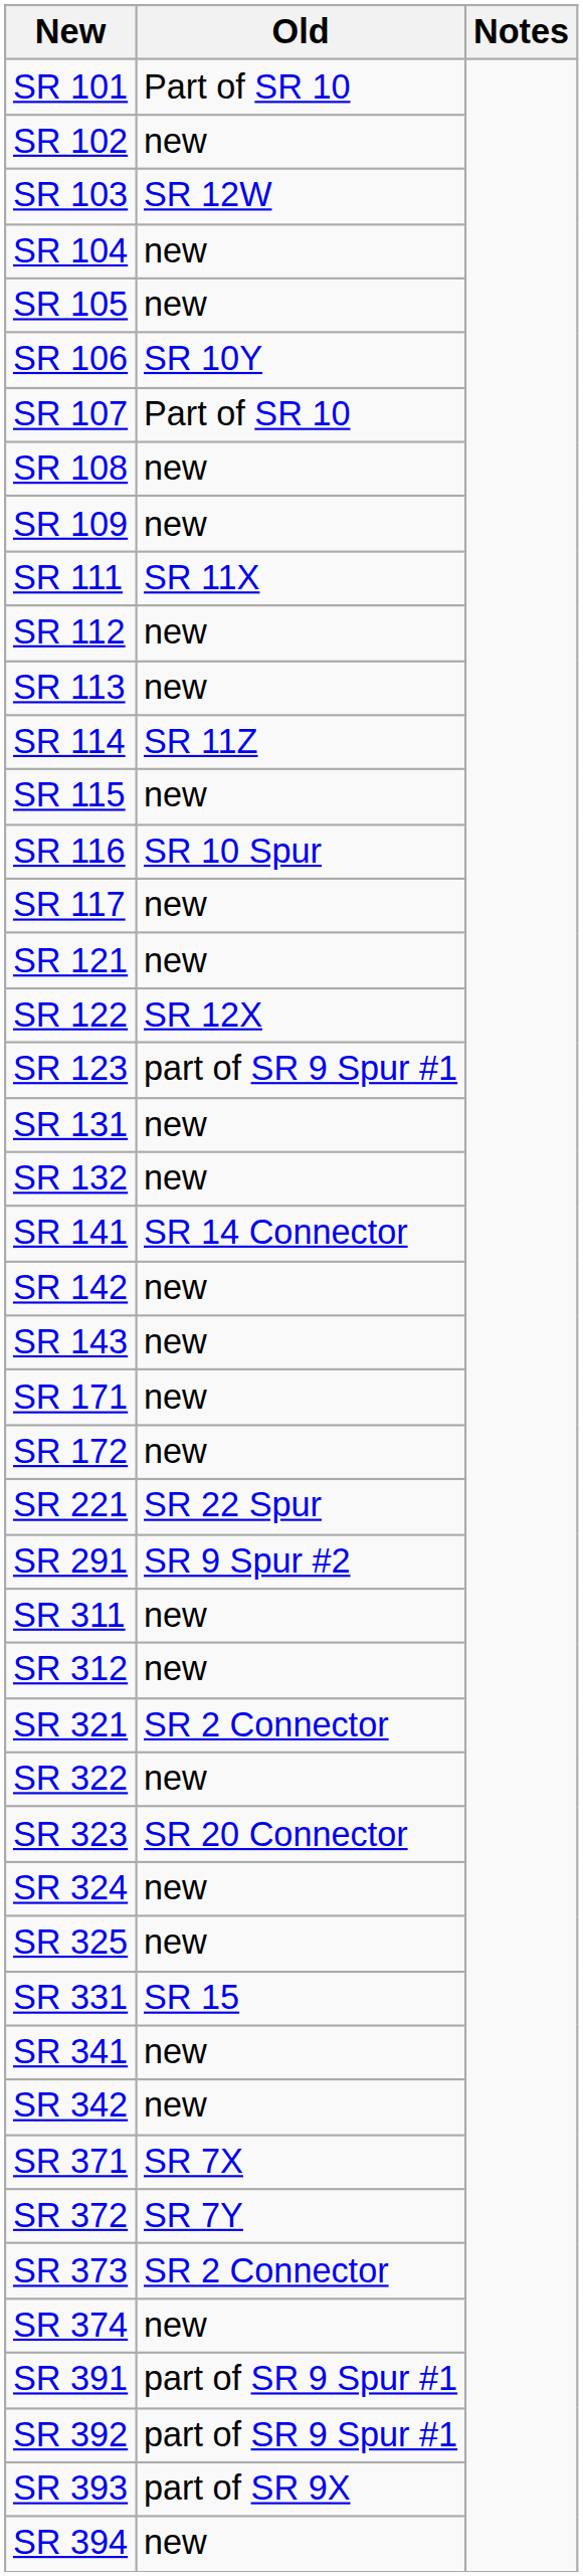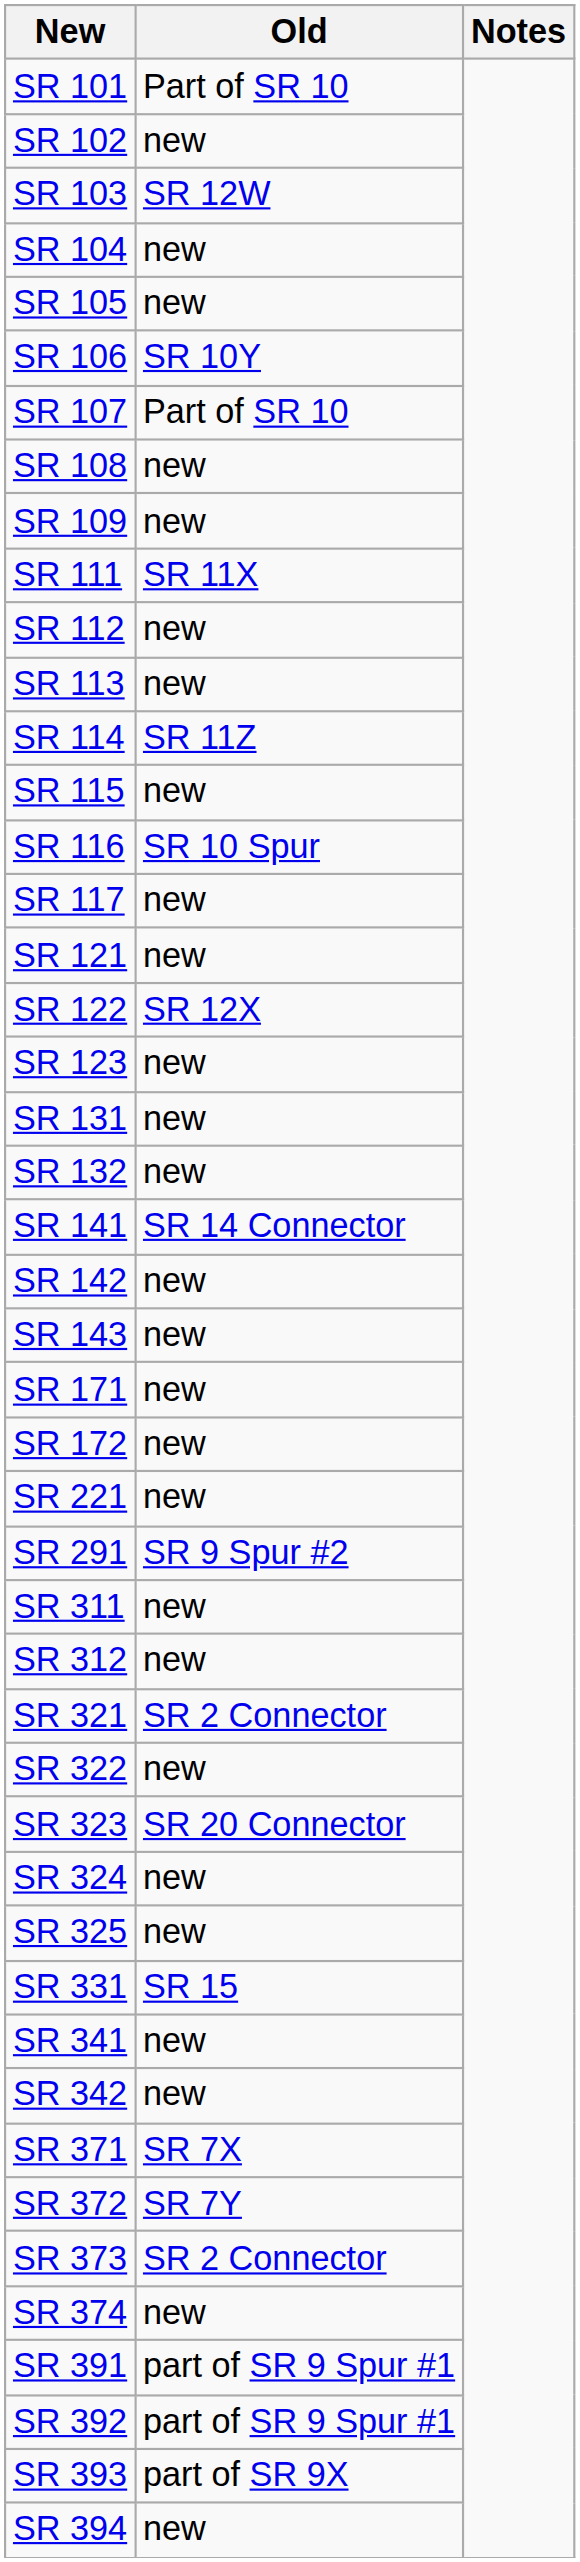 <table class=wikitable>
 <tr>
 <th>New</th>
 <th>Old</th>
 <th>Notes</th>
 </tr>
 <tr>
 <td><a href='#'>SR 101</a></td>
 <td>Part of <a href='#'>SR 10</a></td>
 </tr>
 <tr>
 <td><a href='#'>SR 102</a></td>
 <td>new</td>
 </tr>
 <tr>
 <td><a href='#'>SR 103</a></td>
 <td><a href='#'>SR 12W</a></td>
 </tr>
 <tr>
 <td><a href='#'>SR 104</a></td>
 <td>new</td>
 </tr>
 <tr>
 <td><a href='#'>SR 105</a></td>
 <td>new</td>
 </tr>
 <tr>
 <td><a href='#'>SR 106</a></td>
 <td><a href='#'>SR 10Y</a></td>
 </tr>
 <tr>
 <td><a href='#'>SR 107</a></td>
 <td>Part of <a href='#'>SR 10</a></td>
 </tr>
 <tr>
 <td><a href='#'>SR 108</a></td>
 <td>new</td>
 </tr>
 <tr>
 <td><a href='#'>SR 109</a></td>
 <td>new</td>
 </tr>
 <tr>
 <td><a href='#'>SR 111</a></td>
 <td><a href='#'>SR 11X</a></td>
 </tr>
 <tr>
 <td><a href='#'>SR 112</a></td>
 <td>new</td>
 </tr>
 <tr>
 <td><a href='#'>SR 113</a></td>
 <td>new</td>
 </tr>
 <tr>
 <td><a href='#'>SR 114</a></td>
 <td><a href='#'>SR 11Z</a></td>
 </tr>
 <tr>
 <td><a href='#'>SR 115</a></td>
 <td>new</td>
 </tr>
 <tr>
 <td><a href='#'>SR 116</a></td>
 <td><a href='#'>SR 10 Spur</a></td>
 </tr>
 <tr>
 <td><a href='#'>SR 117</a></td>
 <td>new</td>
 </tr>
 <tr>
 <td><a href='#'>SR 121</a></td>
 <td>new</td>
 </tr>
 <tr>
 <td><a href='#'>SR 122</a></td>
 <td><a href='#'>SR 12X</a></td>
 </tr>
 <tr>
 <td><a href='#'>SR 123</a></td>
-<td>part of <a href='#'>SR 9 Spur #1</a></td>
+<td>new</td>
 </tr>
 <tr>
 <td><a href='#'>SR 131</a></td>
 <td>new</td>
 </tr>
 <tr>
 <td><a href='#'>SR 132</a></td>
 <td>new</td>
 </tr>
 <tr>
 <td><a href='#'>SR 141</a></td>
 <td><a href='#'>SR 14 Connector</a></td>
 </tr>
 <tr>
 <td><a href='#'>SR 142</a></td>
 <td>new</td>
 </tr>
 <tr>
 <td><a href='#'>SR 143</a></td>
 <td>new</td>
 </tr>
 <tr>
 <td><a href='#'>SR 171</a></td>
 <td>new</td>
 </tr>
 <tr>
 <td><a href='#'>SR 172</a></td>
 <td>new</td>
 </tr>
 <tr>
 <td><a href='#'>SR 221</a></td>
-<td><a href='#'>SR 22 Spur</a></td>
+<td>new</td>
 </tr>
 <tr>
 <td><a href='#'>SR 291</a></td>
 <td><a href='#'>SR 9 Spur #2</a></td>
 </tr>
 <tr>
 <td><a href='#'>SR 311</a></td>
 <td>new</td>
 </tr>
 <tr>
 <td><a href='#'>SR 312</a></td>
 <td>new</td>
 </tr>
 <tr>
 <td><a href='#'>SR 321</a></td>
 <td><a href='#'>SR 2 Connector</a></td>
 </tr>
 <tr>
 <td><a href='#'>SR 322</a></td>
 <td>new</td>
 </tr>
 <tr>
 <td><a href='#'>SR 323</a></td>
 <td><a href='#'>SR 20 Connector</a></td>
 </tr>
 <tr>
 <td><a href='#'>SR 324</a></td>
 <td>new</td>
 </tr>
 <tr>
 <td><a href='#'>SR 325</a></td>
 <td>new</td>
 </tr>
 <tr>
 <td><a href='#'>SR 331</a></td>
 <td><a href='#'>SR 15</a></td>
 </tr>
 <tr>
 <td><a href='#'>SR 341</a></td>
 <td>new</td>
 </tr>
 <tr>
 <td><a href='#'>SR 342</a></td>
 <td>new</td>
 </tr>
 <tr>
 <td><a href='#'>SR 371</a></td>
 <td><a href='#'>SR 7X</a></td>
 </tr>
 <tr>
 <td><a href='#'>SR 372</a></td>
 <td><a href='#'>SR 7Y</a></td>
 </tr>
 <tr>
 <td><a href='#'>SR 373</a></td>
 <td><a href='#'>SR 2 Connector</a></td>
 </tr>
 <tr>
 <td><a href='#'>SR 374</a></td>
 <td>new</td>
 </tr>
 <tr>
 <td><a href='#'>SR 391</a></td>
 <td>part of <a href='#'>SR 9 Spur #1</a></td>
 </tr>
 <tr>
 <td><a href='#'>SR 392</a></td>
 <td>part of <a href='#'>SR 9 Spur #1</a></td>
 </tr>
 <tr>
 <td><a href='#'>SR 393</a></td>
 <td>part of <a href='#'>SR 9X</a></td>
 </tr>
 <tr>
 <td><a href='#'>SR 394</a></td>
 <td>new</td>
 </tr>
 </table>
